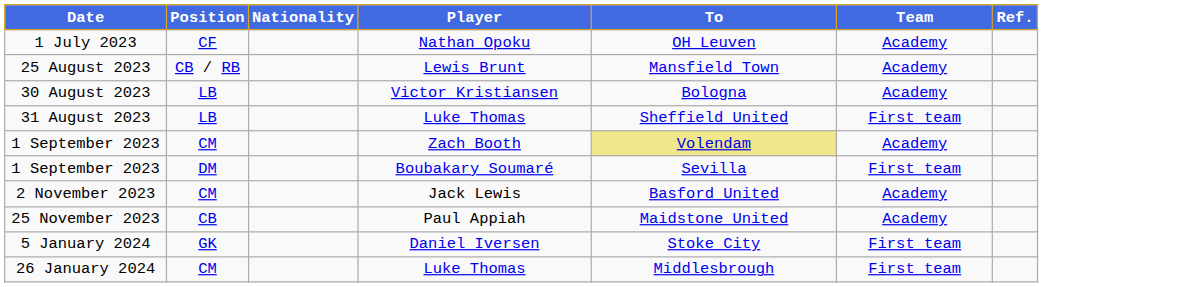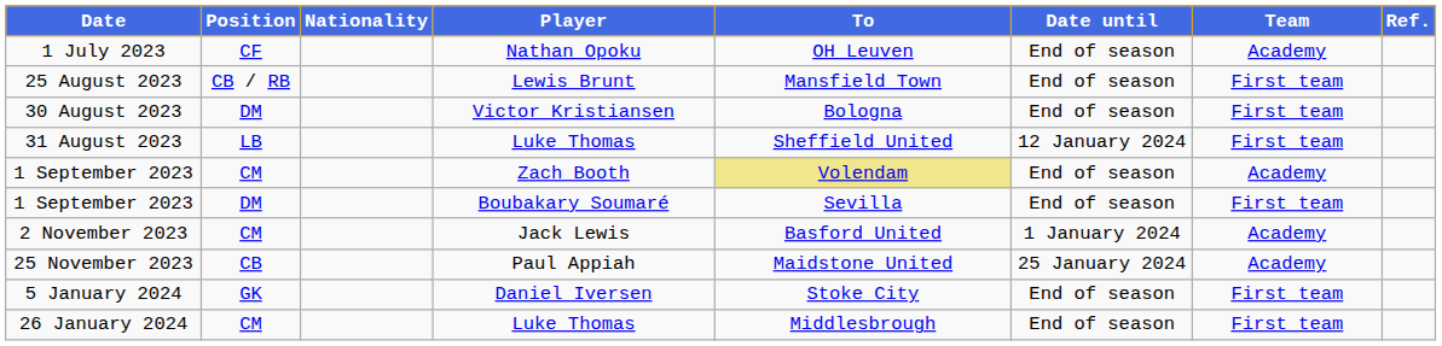 <table class="wikitable" style="text-align:center">
 <tr>
 <th style="background:royalblue;color:white;border:1px solid goldenrod;width:130px">Date</th>
 <th style="background:royalblue;color:white;border:1px solid goldenrod;width:50px">Position</th>
 <th style="background:royalblue;color:white;border:1px solid goldenrod;width:50px">Nationality</th>
 <th style="background:royalblue;color:white;border:1px solid goldenrod;width:190px">Player</th>
 <th style="background:royalblue;color:white;border:1px solid goldenrod;width:200px">To</th>
+<th style="background:royalblue;color:white;border:1px solid goldenrod;width:120px">Date until</th>
 <th style="background:royalblue;color:white;border:1px solid goldenrod;width:125px">Team</th>
 <th style="background:royalblue;color:white;border:1px solid goldenrod;width:25px">Ref.</th>
 </tr>
 <tr>
 <td>1 July 2023</td>
 <td><a href='#'>CF</a></td>
 <td></td>
 <td><a href='#'>Nathan Opoku</a></td>
 <td> <a href='#'>OH Leuven</a></td>
+<td>End of season</td>
 <td><a href='#'>Academy</a></td>
 <td></td>
 </tr>
 <tr>
 <td>25 August 2023</td>
 <td><a href='#'>CB</a> / <a href='#'>RB</a></td>
 <td></td>
 <td><a href='#'>Lewis Brunt</a></td>
 <td> <a href='#'>Mansfield Town</a></td>
-<td><a href='#'>Academy</a></td>
+<td>End of season</td>
+<td><a href='#'>First team</a></td>
 <td></td>
 </tr>
 <tr>
 <td>30 August 2023</td>
-<td><a href='#'>LB</a></td>
+<td><a href='#'>DM</a></td>
 <td></td>
 <td><a href='#'>Victor Kristiansen</a></td>
 <td> <a href='#'> Bologna</a></td>
-<td><a href='#'>Academy</a></td>
+<td>End of season</td>
+<td><a href='#'>First team</a></td>
 <td></td>
 </tr>
 <tr>
 <td>31 August 2023</td>
 <td><a href='#'>LB</a></td>
 <td></td>
 <td><a href='#'>Luke Thomas</a></td>
 <td> <a href='#'>Sheffield United</a></td>
+<td>12 January 2024</td>
 <td><a href='#'>First team</a></td>
 <td></td>
 </tr>
 <tr>
 <td>1 September 2023</td>
 <td><a href='#'>CM</a></td>
 <td></td>
 <td><a href='#'>Zach Booth</a></td>
 <td style="background: khaki;"> <a href='#'>Volendam</a></td>
+<td>End of season</td>
 <td><a href='#'>Academy</a></td>
 <td></td>
 </tr>
 <tr>
 <td>1 September 2023</td>
 <td><a href='#'>DM</a></td>
 <td></td>
 <td><a href='#'>Boubakary Soumaré</a></td>
 <td> <a href='#'>Sevilla</a></td>
+<td>End of season</td>
 <td><a href='#'>First team</a></td>
 <td></td>
 </tr>
 <tr>
 <td>2 November 2023</td>
 <td><a href='#'>CM</a></td>
 <td></td>
 <td>Jack Lewis</td>
 <td> <a href='#'>Basford United</a></td>
+<td>1 January 2024</td>
 <td><a href='#'>Academy</a></td>
 <td></td>
 </tr>
 <tr>
 <td>25 November 2023</td>
 <td><a href='#'>CB</a></td>
 <td></td>
 <td>Paul Appiah</td>
 <td> <a href='#'>Maidstone United</a></td>
+<td>25 January 2024</td>
 <td><a href='#'>Academy</a></td>
 <td></td>
 </tr>
 <tr>
 <td>5 January 2024</td>
 <td><a href='#'>GK</a></td>
 <td></td>
 <td><a href='#'>Daniel Iversen</a></td>
 <td> <a href='#'>Stoke City</a></td>
+<td>End of season</td>
 <td><a href='#'>First team</a></td>
 <td></td>
 </tr>
 <tr>
 <td>26 January 2024</td>
 <td><a href='#'>CM</a></td>
 <td></td>
 <td><a href='#'>Luke Thomas</a></td>
 <td> <a href='#'>Middlesbrough</a></td>
+<td>End of season</td>
 <td><a href='#'>First team</a></td>
 <td></td>
 </tr>
 </table>
